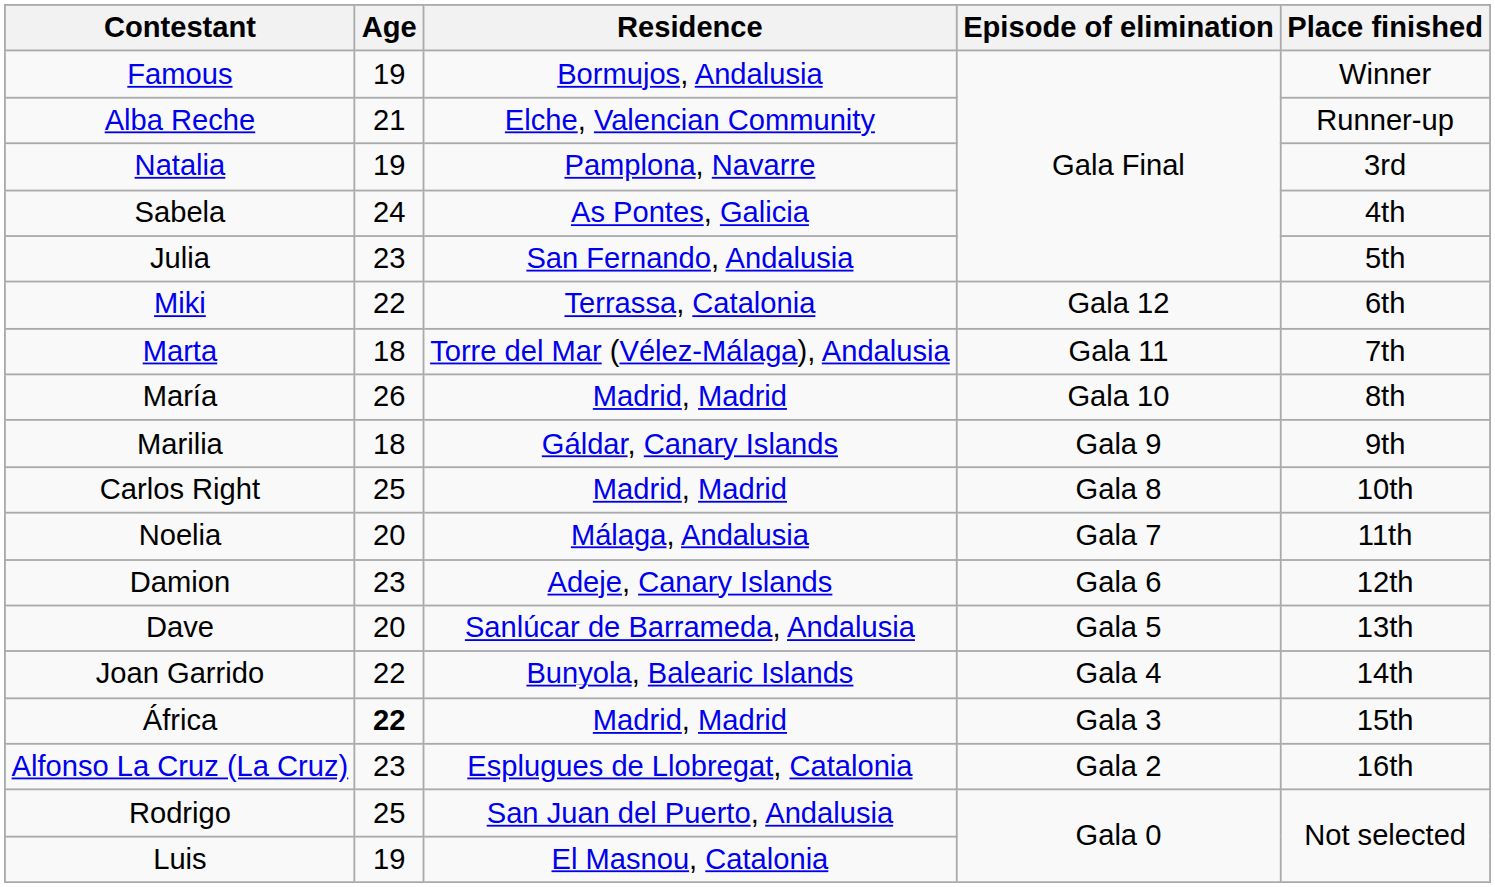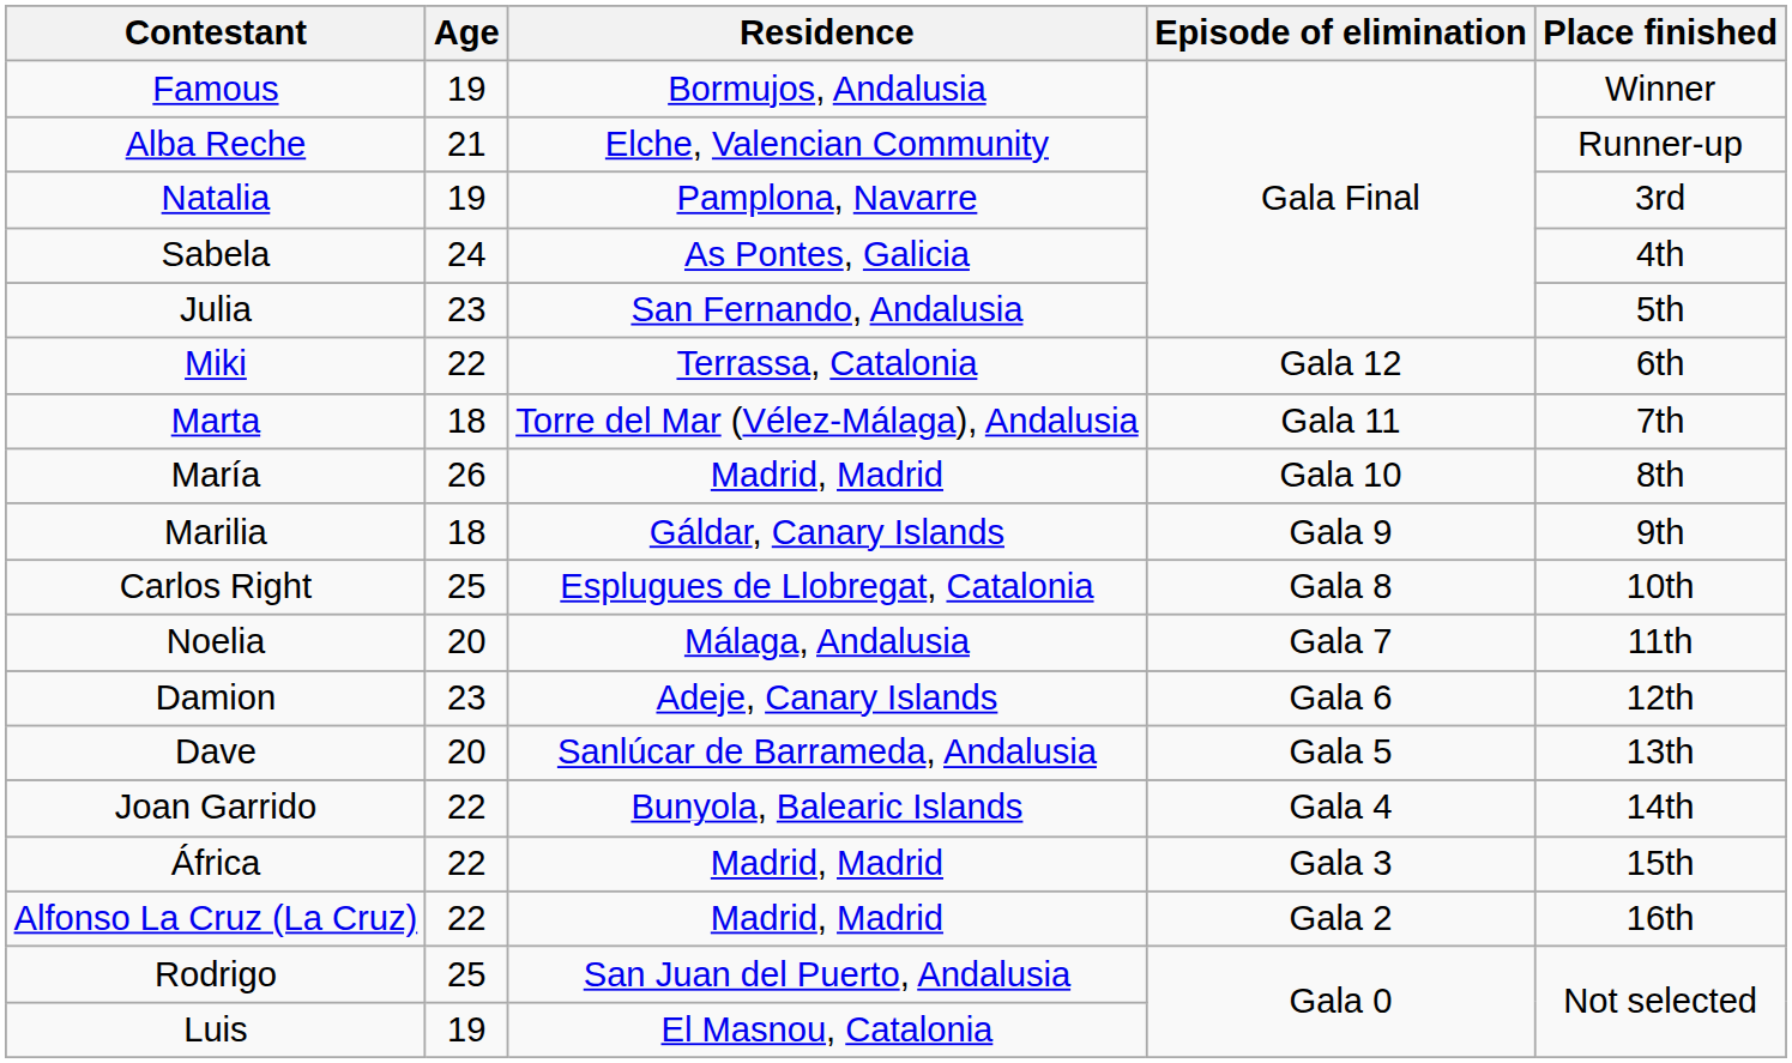 <table class="wikitable sortable" style="text-align:center">
 <tr>
 <th>Contestant</th>
 <th>Age</th>
 <th>Residence</th>
 <th>Episode of elimination</th>
 <th>Place finished</th>
 </tr>
 <tr>
 <td><a href='#'>Famous</a></td>
 <td>19</td>
 <td><a href='#'>Bormujos</a>, <a href='#'>Andalusia</a></td>
 <td rowspan=5>Gala Final</td>
 <td>Winner</td>
 </tr>
 <tr>
 <td><a href='#'>Alba Reche</a></td>
 <td>21</td>
 <td><a href='#'>Elche</a>, <a href='#'>Valencian Community</a></td>
 <td>Runner-up</td>
 </tr>
 <tr>
 <td><a href='#'>Natalia</a></td>
 <td>19</td>
 <td><a href='#'>Pamplona</a>, <a href='#'>Navarre</a></td>
 <td>3rd</td>
 </tr>
 <tr>
 <td>Sabela</td>
 <td>24</td>
 <td><a href='#'> As Pontes</a>, <a href='#'>Galicia</a></td>
 <td>4th</td>
 </tr>
 <tr>
 <td>Julia</td>
 <td>23</td>
 <td><a href='#'>San Fernando</a>, <a href='#'>Andalusia</a></td>
 <td>5th</td>
 </tr>
 <tr>
 <td><a href='#'>Miki</a></td>
 <td>22</td>
 <td><a href='#'>Terrassa</a>, <a href='#'>Catalonia</a></td>
 <td>Gala 12</td>
 <td>6th</td>
 </tr>
 <tr>
 <td><a href='#'>Marta</a></td>
 <td>18</td>
 <td><a href='#'>Torre del Mar</a> (<a href='#'>Vélez-Málaga</a>), <a href='#'>Andalusia</a></td>
 <td>Gala 11</td>
 <td>7th</td>
 </tr>
 <tr>
 <td>María</td>
 <td>26</td>
 <td><a href='#'>Madrid</a>, <a href='#'>Madrid</a></td>
 <td>Gala 10</td>
 <td>8th</td>
 </tr>
 <tr>
 <td>Marilia</td>
 <td>18</td>
 <td><a href='#'>Gáldar</a>, <a href='#'>Canary Islands</a></td>
 <td>Gala 9</td>
 <td>9th</td>
 </tr>
 <tr>
 <td>Carlos Right</td>
 <td>25</td>
-<td><a href='#'>Madrid</a>, <a href='#'>Madrid</a></td>
+<td><a href='#'>Esplugues de Llobregat</a>, <a href='#'>Catalonia</a></td>
 <td>Gala 8</td>
 <td>10th</td>
 </tr>
 <tr>
 <td>Noelia</td>
 <td>20</td>
 <td><a href='#'>Málaga</a>, <a href='#'>Andalusia</a></td>
 <td>Gala 7</td>
 <td>11th</td>
 </tr>
 <tr>
 <td>Damion</td>
 <td>23</td>
 <td><a href='#'>Adeje</a>, <a href='#'>Canary Islands</a></td>
 <td>Gala 6</td>
 <td>12th</td>
 </tr>
 <tr>
 <td>Dave</td>
 <td>20</td>
 <td><a href='#'>Sanlúcar de Barrameda</a>, <a href='#'>Andalusia</a></td>
 <td>Gala 5</td>
 <td>13th</td>
 </tr>
 <tr>
 <td>Joan Garrido</td>
 <td>22</td>
 <td><a href='#'>Bunyola</a>, <a href='#'>Balearic Islands</a></td>
 <td>Gala 4</td>
 <td>14th</td>
 </tr>
 <tr>
 <td>África</td>
-<td><strong>22</strong></td>
+<td>22</td>
 <td><a href='#'>Madrid</a>, <a href='#'>Madrid</a></td>
 <td>Gala 3</td>
 <td>15th</td>
 </tr>
 <tr>
 <td><a href='#'>Alfonso La Cruz (La Cruz)</a></td>
-<td>23</td>
-<td><a href='#'>Esplugues de Llobregat</a>, <a href='#'>Catalonia</a></td>
+<td>22</td>
+<td><a href='#'>Madrid</a>, <a href='#'>Madrid</a></td>
 <td>Gala 2</td>
 <td>16th</td>
 </tr>
 <tr>
 <td>Rodrigo</td>
 <td>25</td>
 <td><a href='#'>San Juan del Puerto</a>, <a href='#'>Andalusia</a></td>
 <td rowspan=2>Gala 0</td>
 <td rowspan=2>Not selected</td>
 </tr>
 <tr>
 <td>Luis</td>
 <td>19</td>
 <td><a href='#'>El Masnou</a>, <a href='#'>Catalonia</a></td>
 </tr>
 </table>
